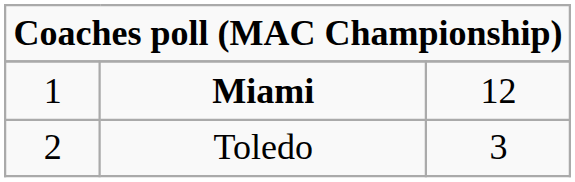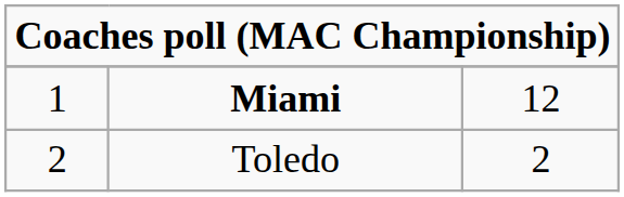 <table class="wikitable">
 <tr align="center">
 <td align="center" Colspan="3"><strong>Coaches poll (MAC Championship)</strong></td>
 </tr>
 <tr align="center">
 </tr>
 <tr align="center">
 <td>1</td>
 <td><strong>Miami</strong></td>
 <td>12</td>
 </tr>
 <tr align="center">
 <td>2</td>
 <td>Toledo</td>
-<td>3</td>
+<td>2</td>
 </tr>
 </table>
